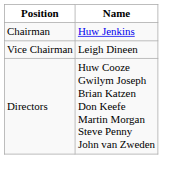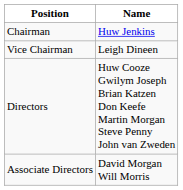 <table class="wikitable"  style="text-align:left; font-size:90%; ">
 <tr>
 <th style="background:white; color:black;">Position</th>
 <th style="background:white; color:black;">Name</th>
 </tr>
 <tr>
 <td>Chairman</td>
 <td> <a href='#'>Huw Jenkins</a></td>
 </tr>
 <tr>
 <td>Vice Chairman</td>
 <td> Leigh Dineen</td>
 </tr>
 <tr>
 <td>Directors</td>
 <td> Huw Cooze<br> Gwilym Joseph<br> Brian Katzen<br> Don Keefe<br> Martin Morgan<br> Steve Penny<br> John van Zweden</td>
 </tr>
+<tr>
+<td>Associate Directors</td>
+<td> David Morgan<br> Will Morris</td>
+</tr>
 </table>
